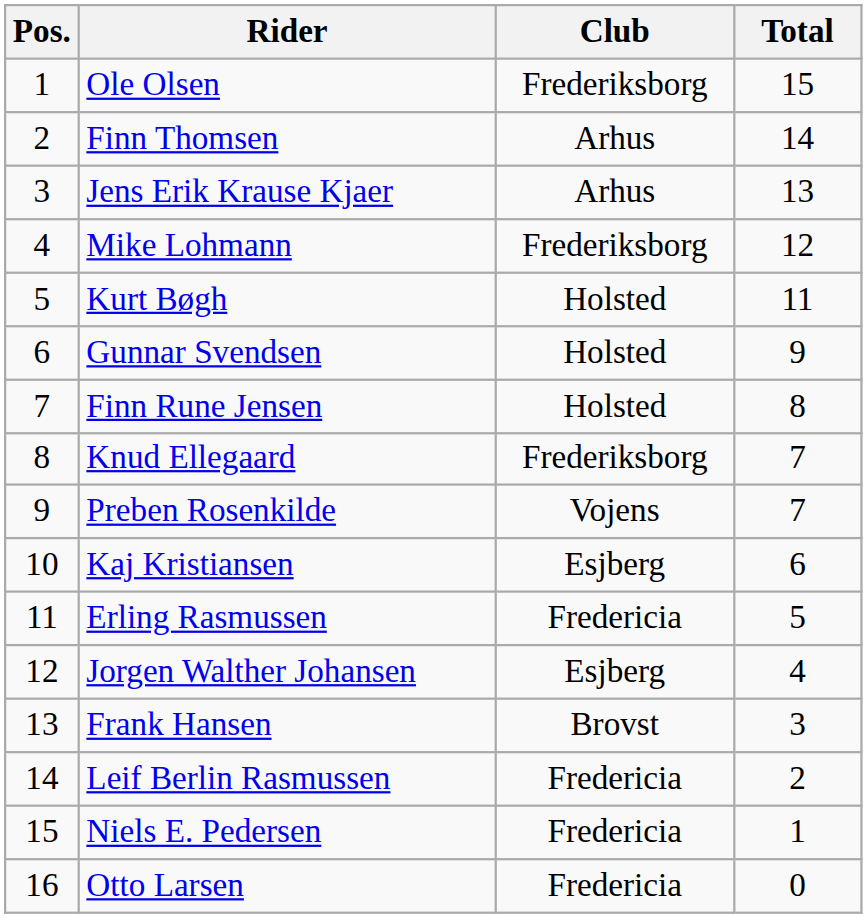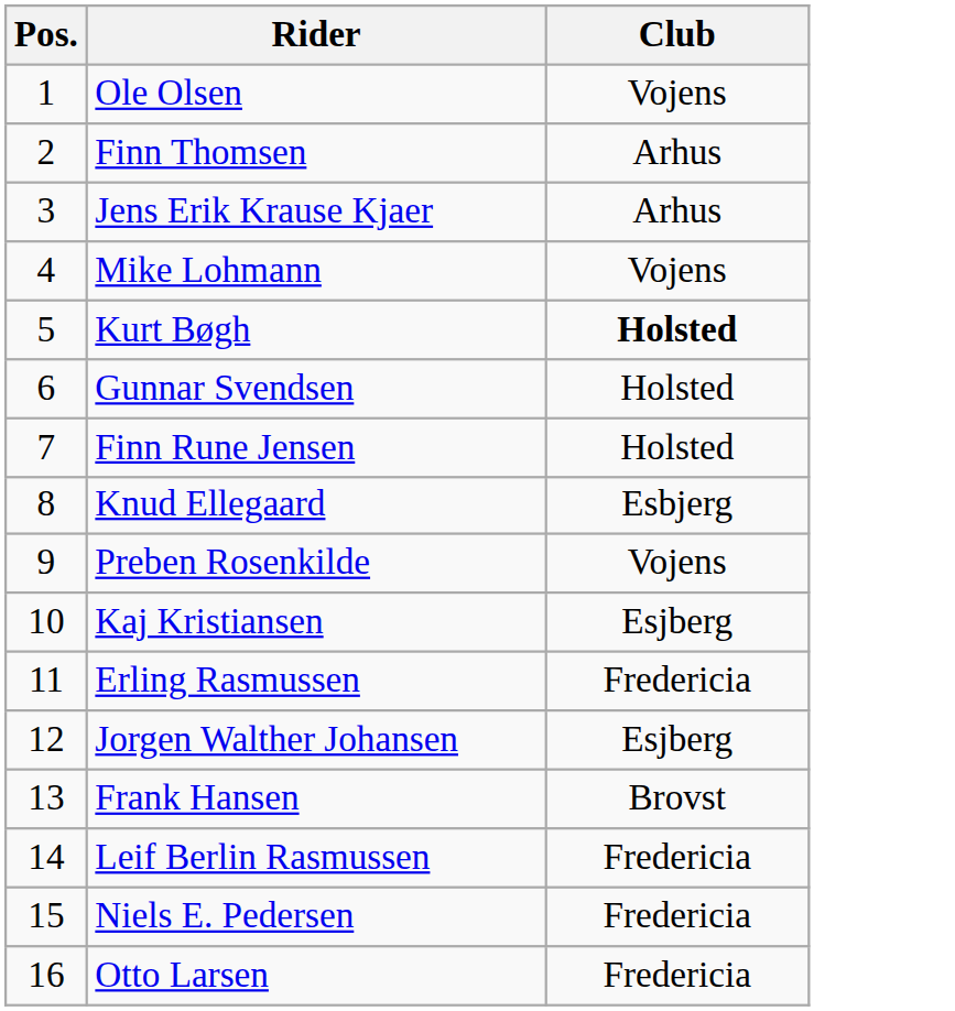 <table class=wikitable style="font-size:93%;">
 <tr>
 <th width=25px>Pos.</th>
 <th width=180px>Rider</th>
 <th width=100px>Club</th>
-<th width=50px>Total</th>
 </tr>
 <tr align=center>
 <td>1</td>
 <td align=left><a href='#'>Ole Olsen</a></td>
-<td>Frederiksborg</td>
-<td>15</td>
+<td>Vojens</td>
 </tr>
 <tr align=center>
 <td>2</td>
 <td align=left><a href='#'>Finn Thomsen</a></td>
 <td>Arhus</td>
-<td>14</td>
 </tr>
 <tr align=center>
 <td>3</td>
 <td align=left><a href='#'>Jens Erik Krause Kjaer</a></td>
 <td>Arhus</td>
-<td>13</td>
 </tr>
 <tr align=center>
 <td>4</td>
 <td align=left><a href='#'>Mike Lohmann</a></td>
-<td>Frederiksborg</td>
-<td>12</td>
+<td>Vojens</td>
 </tr>
 <tr align=center>
 <td>5</td>
 <td align=left><a href='#'>Kurt Bøgh</a></td>
-<td>Holsted</td>
-<td>11</td>
+<td><strong>Holsted</strong></td>
 </tr>
 <tr align=center>
 <td>6</td>
 <td align=left><a href='#'>Gunnar Svendsen</a></td>
 <td>Holsted</td>
-<td>9</td>
 </tr>
 <tr align=center>
 <td>7</td>
 <td align=left><a href='#'>Finn Rune Jensen</a></td>
 <td>Holsted</td>
-<td>8</td>
 </tr>
 <tr align=center>
 <td>8</td>
 <td align=left><a href='#'>Knud Ellegaard</a></td>
-<td>Frederiksborg</td>
-<td>7</td>
+<td>Esbjerg</td>
 </tr>
 <tr align=center>
 <td>9</td>
 <td align=left><a href='#'>Preben Rosenkilde</a></td>
 <td>Vojens</td>
-<td>7</td>
 </tr>
 <tr align=center>
 <td>10</td>
 <td align=left><a href='#'>Kaj Kristiansen</a></td>
 <td>Esjberg</td>
-<td>6</td>
 </tr>
 <tr align=center>
 <td>11</td>
 <td align=left><a href='#'>Erling Rasmussen</a></td>
 <td>Fredericia</td>
-<td>5</td>
 </tr>
 <tr align=center>
 <td>12</td>
 <td align=left><a href='#'>Jorgen Walther Johansen</a></td>
 <td>Esjberg</td>
-<td>4</td>
 </tr>
 <tr align=center>
 <td>13</td>
 <td align=left><a href='#'>Frank Hansen</a></td>
 <td>Brovst</td>
-<td>3</td>
 </tr>
 <tr align=center>
 <td>14</td>
 <td align=left><a href='#'>Leif Berlin Rasmussen</a></td>
 <td>Fredericia</td>
-<td>2</td>
 </tr>
 <tr align=center>
 <td>15</td>
 <td align=left><a href='#'>Niels E. Pedersen</a></td>
 <td>Fredericia</td>
-<td>1</td>
 </tr>
 <tr align=center>
 <td>16</td>
 <td align=left><a href='#'>Otto Larsen</a></td>
 <td>Fredericia</td>
-<td>0</td>
 </tr>
 </table>
